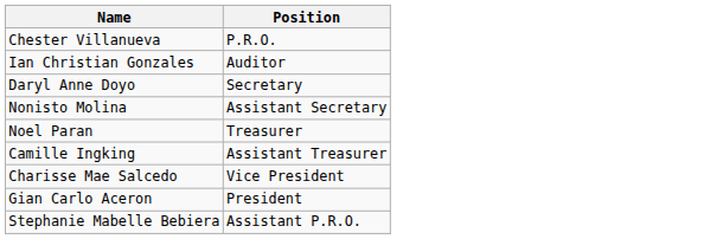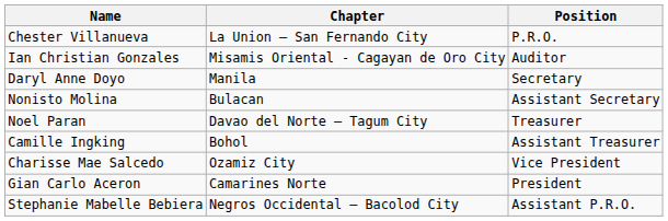 <table class="wikitable">
 <tr>
 <th>Name</th>
+<th>Chapter</th>
 <th>Position</th>
 </tr>
 <tr>
 <td>Chester Villanueva</td>
+<td>La Union – San Fernando City</td>
 <td>P.R.O.</td>
 </tr>
 <tr>
 <td>Ian Christian Gonzales</td>
+<td>Misamis Oriental - Cagayan de Oro City</td>
 <td>Auditor</td>
 </tr>
 <tr>
 <td>Daryl Anne Doyo</td>
+<td>Manila</td>
 <td>Secretary</td>
 </tr>
 <tr>
 <td>Nonisto Molina</td>
+<td>Bulacan</td>
 <td>Assistant Secretary</td>
 </tr>
 <tr>
 <td>Noel Paran</td>
+<td>Davao del Norte – Tagum City</td>
 <td>Treasurer</td>
 </tr>
 <tr>
 <td>Camille Ingking</td>
+<td>Bohol</td>
 <td>Assistant Treasurer</td>
 </tr>
 <tr>
 <td>Charisse Mae Salcedo</td>
+<td>Ozamiz City</td>
 <td>Vice President</td>
 </tr>
 <tr>
 <td>Gian Carlo Aceron</td>
+<td>Camarines Norte</td>
 <td>President</td>
 </tr>
 <tr>
 <td>Stephanie Mabelle Bebiera</td>
+<td>Negros Occidental – Bacolod City</td>
 <td>Assistant P.R.O.</td>
 </tr>
 </table>
